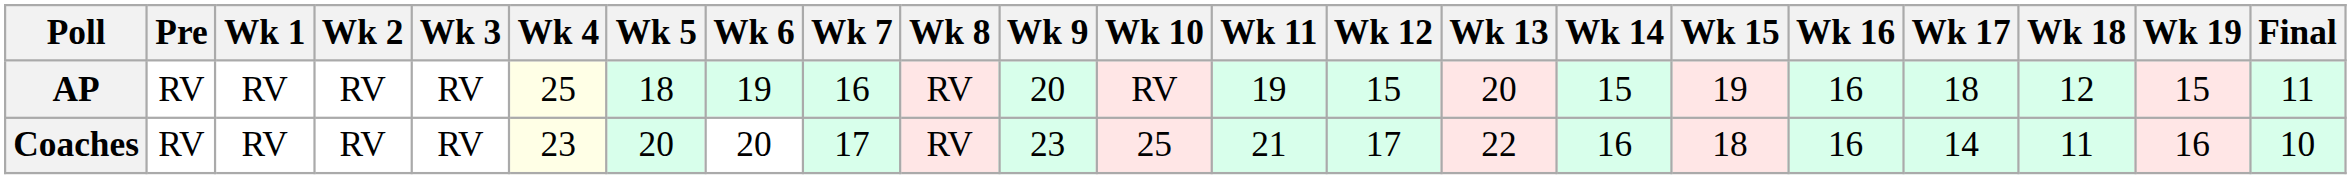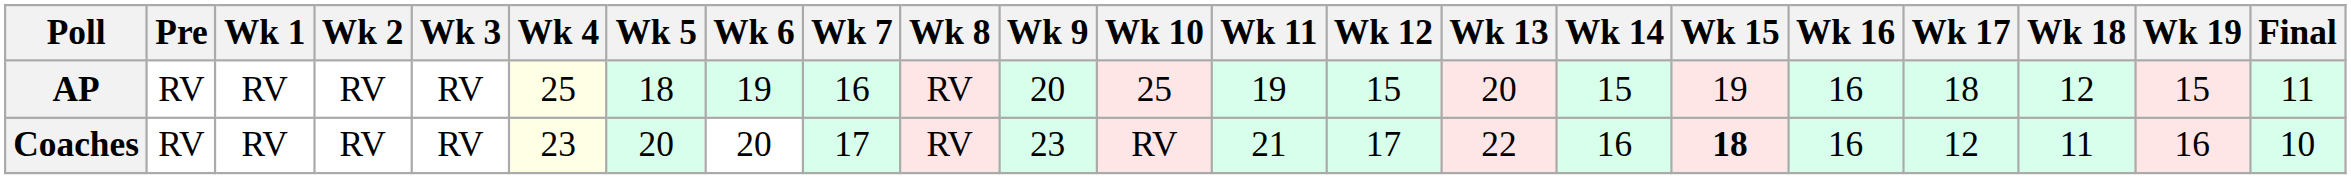 <table class="wikitable" style="white-space:nowrap;">
 <tr>
 <th>Poll</th>
 <th>Pre</th>
 <th>Wk 1</th>
 <th>Wk 2</th>
 <th>Wk 3</th>
 <th>Wk 4</th>
 <th>Wk 5</th>
 <th>Wk 6</th>
 <th>Wk 7</th>
 <th>Wk 8</th>
 <th>Wk 9</th>
 <th>Wk 10</th>
 <th>Wk 11</th>
 <th>Wk 12</th>
 <th>Wk 13</th>
 <th>Wk 14</th>
 <th>Wk 15</th>
 <th>Wk 16</th>
 <th>Wk 17</th>
 <th>Wk 18</th>
 <th>Wk 19</th>
 <th>Final</th>
 </tr>
 <tr style="text-align:center;">
 <th>AP</th>
 <td style="background:#FFF;">RV</td>
 <td style="background:#FFF;">RV</td>
 <td style="background:#FFF;">RV</td>
 <td style="background:#FFF;">RV</td>
 <td style="background:#ffffe6;">25</td>
 <td style="background:#d8ffeb;">18</td>
 <td style="background:#d8ffeb;">19</td>
 <td style="background:#d8ffeb;">16</td>
 <td style="background:#ffe6e6;">RV</td>
 <td style="background:#d8ffeb;">20</td>
-<td style="background:#ffe6e6;">RV</td>
+<td style="background:#ffe6e6;">25</td>
 <td style="background:#d8ffeb;">19</td>
 <td style="background:#d8ffeb;">15</td>
 <td style="background:#ffe6e6;">20</td>
 <td style="background:#d8ffeb;">15</td>
 <td style="background:#ffe6e6;">19</td>
 <td style="background:#d8ffeb;">16</td>
 <td style="background:#d8ffeb;">18</td>
 <td style="background:#d8ffeb;">12</td>
 <td style="background:#ffe6e6;">15</td>
 <td style="background:#d8ffeb;">11</td>
 </tr>
 <tr style="text-align:center;">
 <th>Coaches</th>
 <td style="background:#FFF;">RV</td>
 <td style="background:#FFF;">RV</td>
 <td style="background:#FFF;">RV</td>
 <td style="background:#FFF;">RV</td>
 <td style="background:#ffffe6;">23</td>
 <td style="background:#d8ffeb;">20</td>
 <td style="background:#FFF;">20</td>
 <td style="background:#d8ffeb;">17</td>
 <td style="background:#ffe6e6;">RV</td>
 <td style="background:#d8ffeb;">23</td>
-<td style="background:#ffe6e6;">25</td>
+<td style="background:#ffe6e6;">RV</td>
 <td style="background:#d8ffeb;">21</td>
 <td style="background:#d8ffeb;">17</td>
 <td style="background:#ffe6e6;">22</td>
 <td style="background:#d8ffeb;">16</td>
-<td style="background:#ffe6e6;">18</td>
+<td style="background:#ffe6e6;"><strong>18</strong></td>
 <td style="background:#d8ffeb;">16</td>
-<td style="background:#d8ffeb;">14</td>
+<td style="background:#d8ffeb;">12</td>
 <td style="background:#d8ffeb;">11</td>
 <td style="background:#ffe6e6;">16</td>
 <td style="background:#d8ffeb;">10</td>
 </tr>
 </table>
